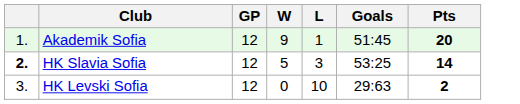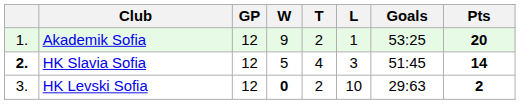 <table class="wikitable">
 <tr>
 <th width="30"></th>
 <th width="200">Club</th>
 <th width="30">GP</th>
 <th width="30">W</th>
+<th width="30">T</th>
 <th width="30">L</th>
 <th width="70">Goals</th>
 <th width="70">Pts</th>
 </tr>
 <tr bgcolor="#e6fae6" align="center">
 <td>1.</td>
 <td align="left"><a href='#'>Akademik Sofia</a></td>
 <td>12</td>
 <td>9</td>
+<td>2</td>
 <td>1</td>
-<td>51:45</td>
+<td>53:25</td>
 <td><strong>20</strong></td>
 </tr>
 <tr bgcolor="#FFFFFF" align="center">
 <td><strong>2.</strong></td>
 <td align="left"><a href='#'>HK Slavia Sofia</a></td>
 <td>12</td>
 <td>5</td>
+<td>4</td>
 <td>3</td>
-<td>53:25</td>
+<td>51:45</td>
 <td><strong>14</strong></td>
 </tr>
 <tr bgcolor="#FFFFFF" align="center">
 <td>3.</td>
 <td align="left"><a href='#'>HK Levski Sofia</a></td>
 <td>12</td>
-<td>0</td>
+<td><strong>0</strong></td>
+<td>2</td>
 <td>10</td>
 <td>29:63</td>
 <td><strong>2</strong></td>
 </tr>
 </table>
